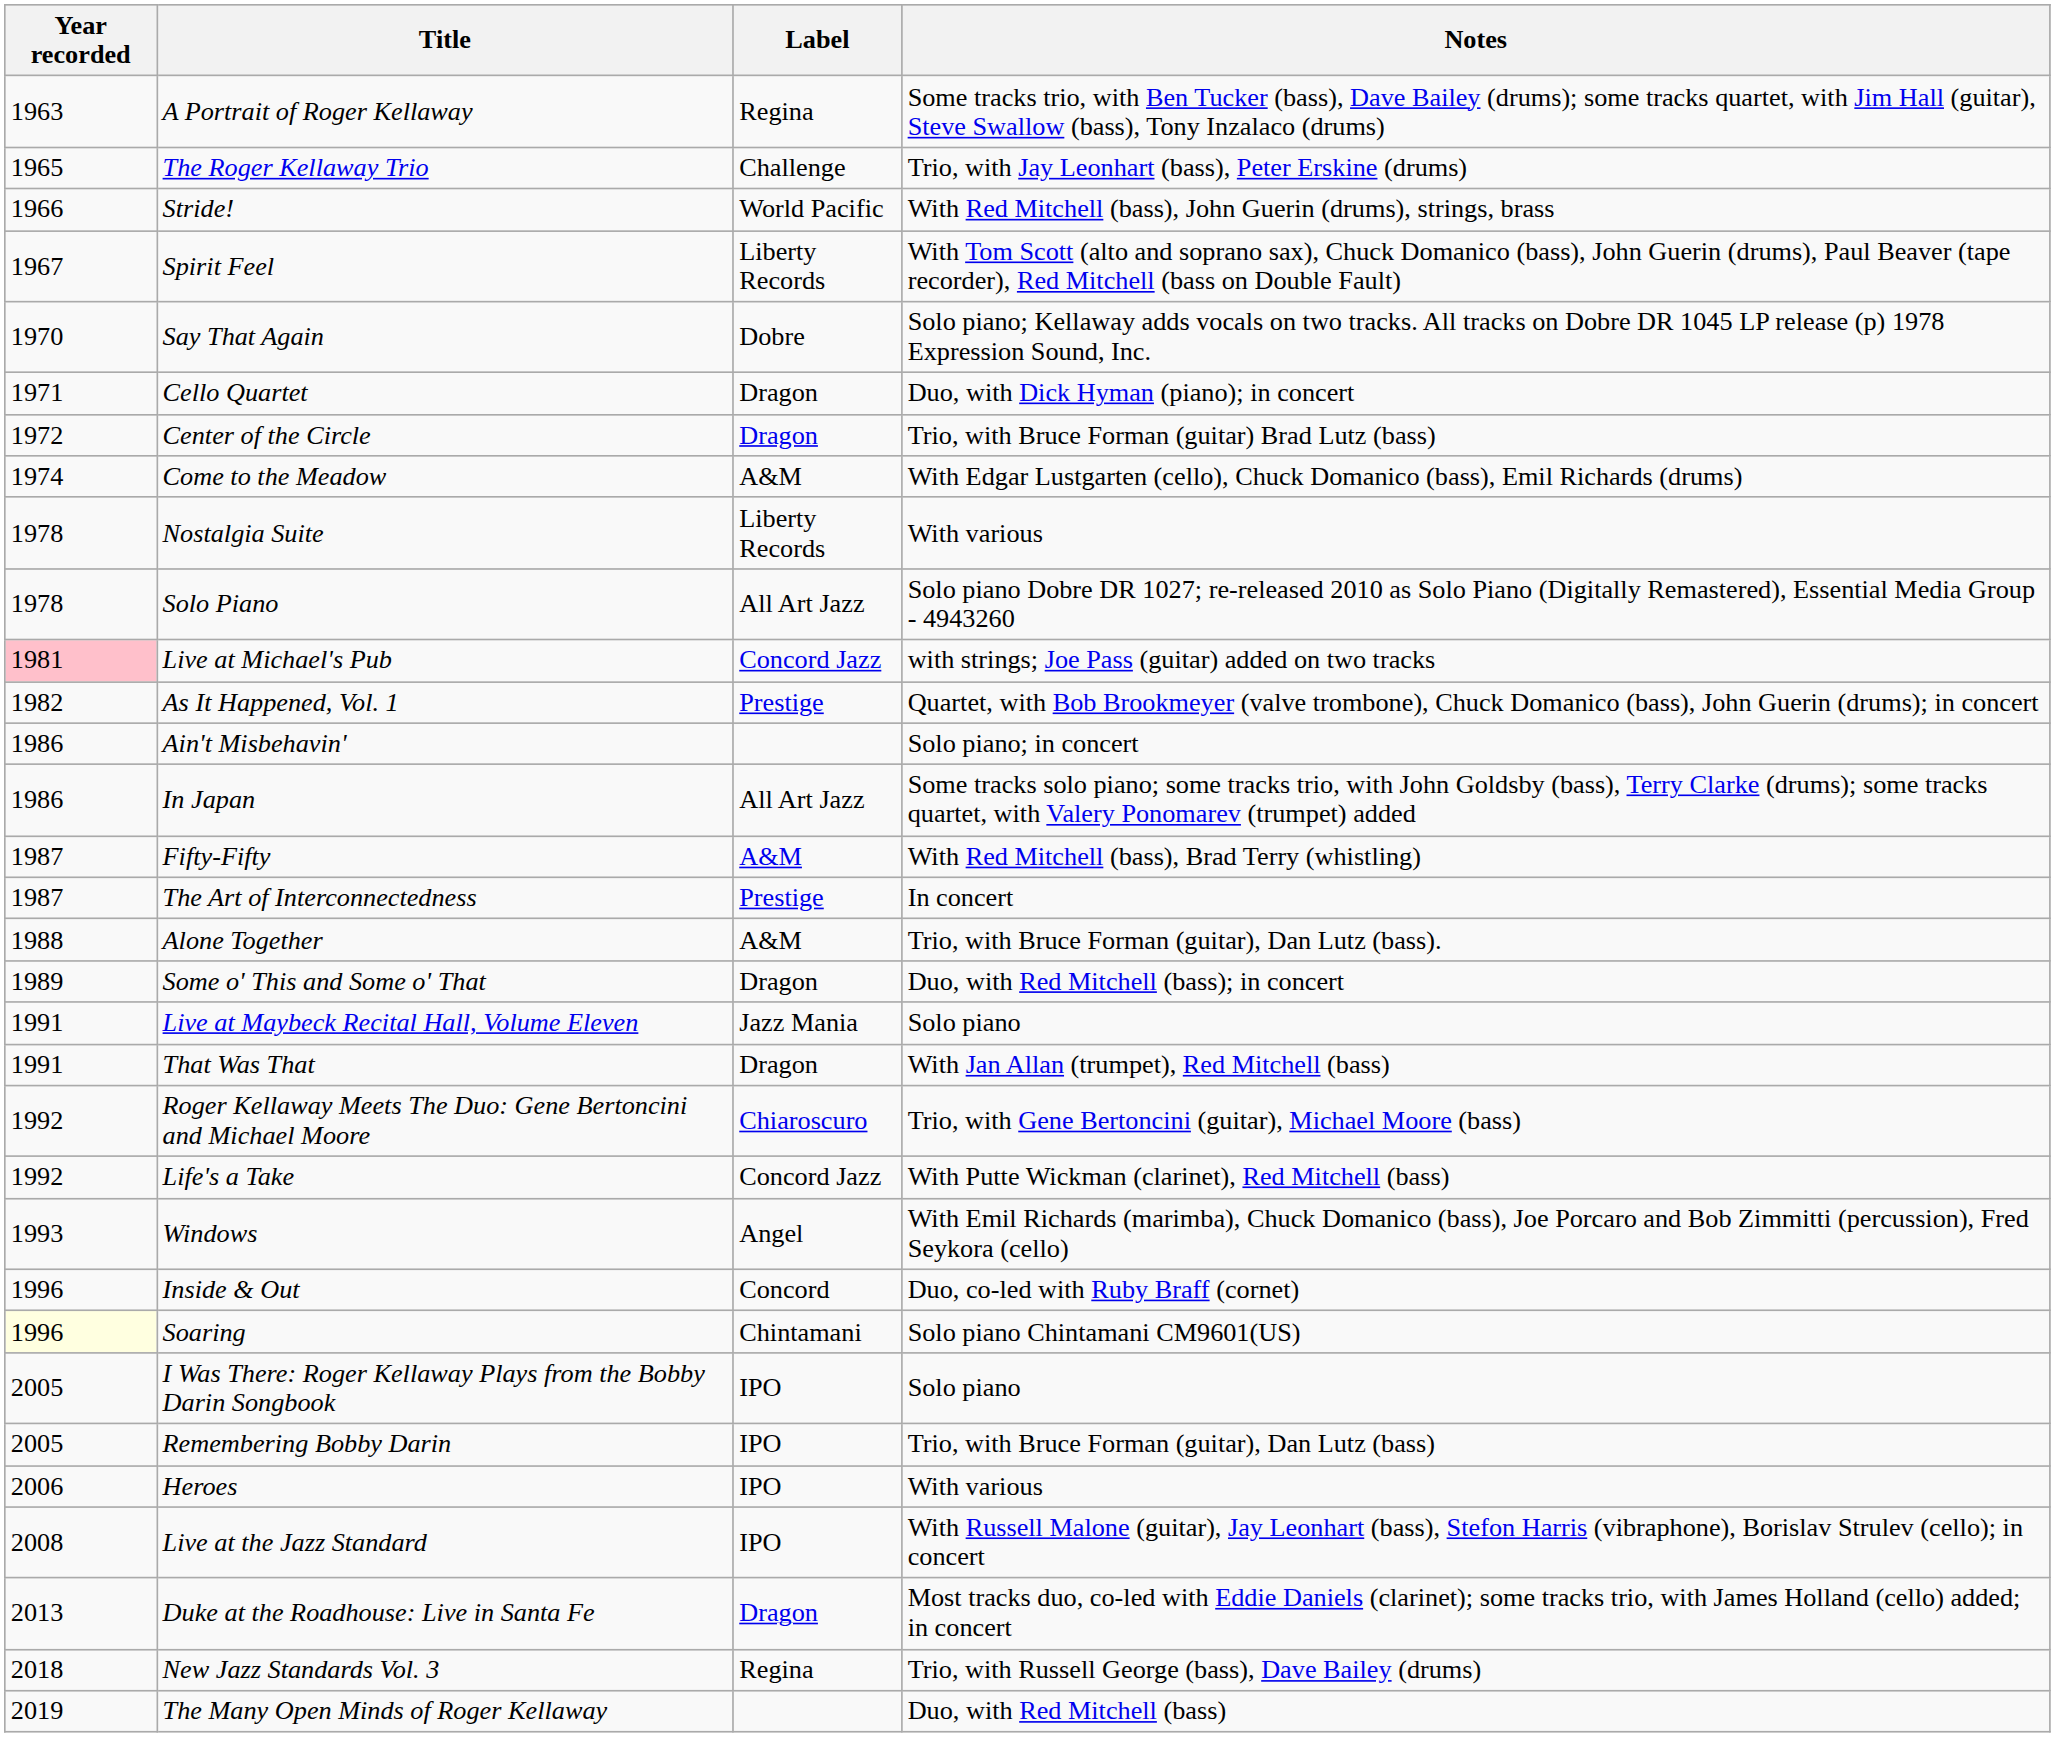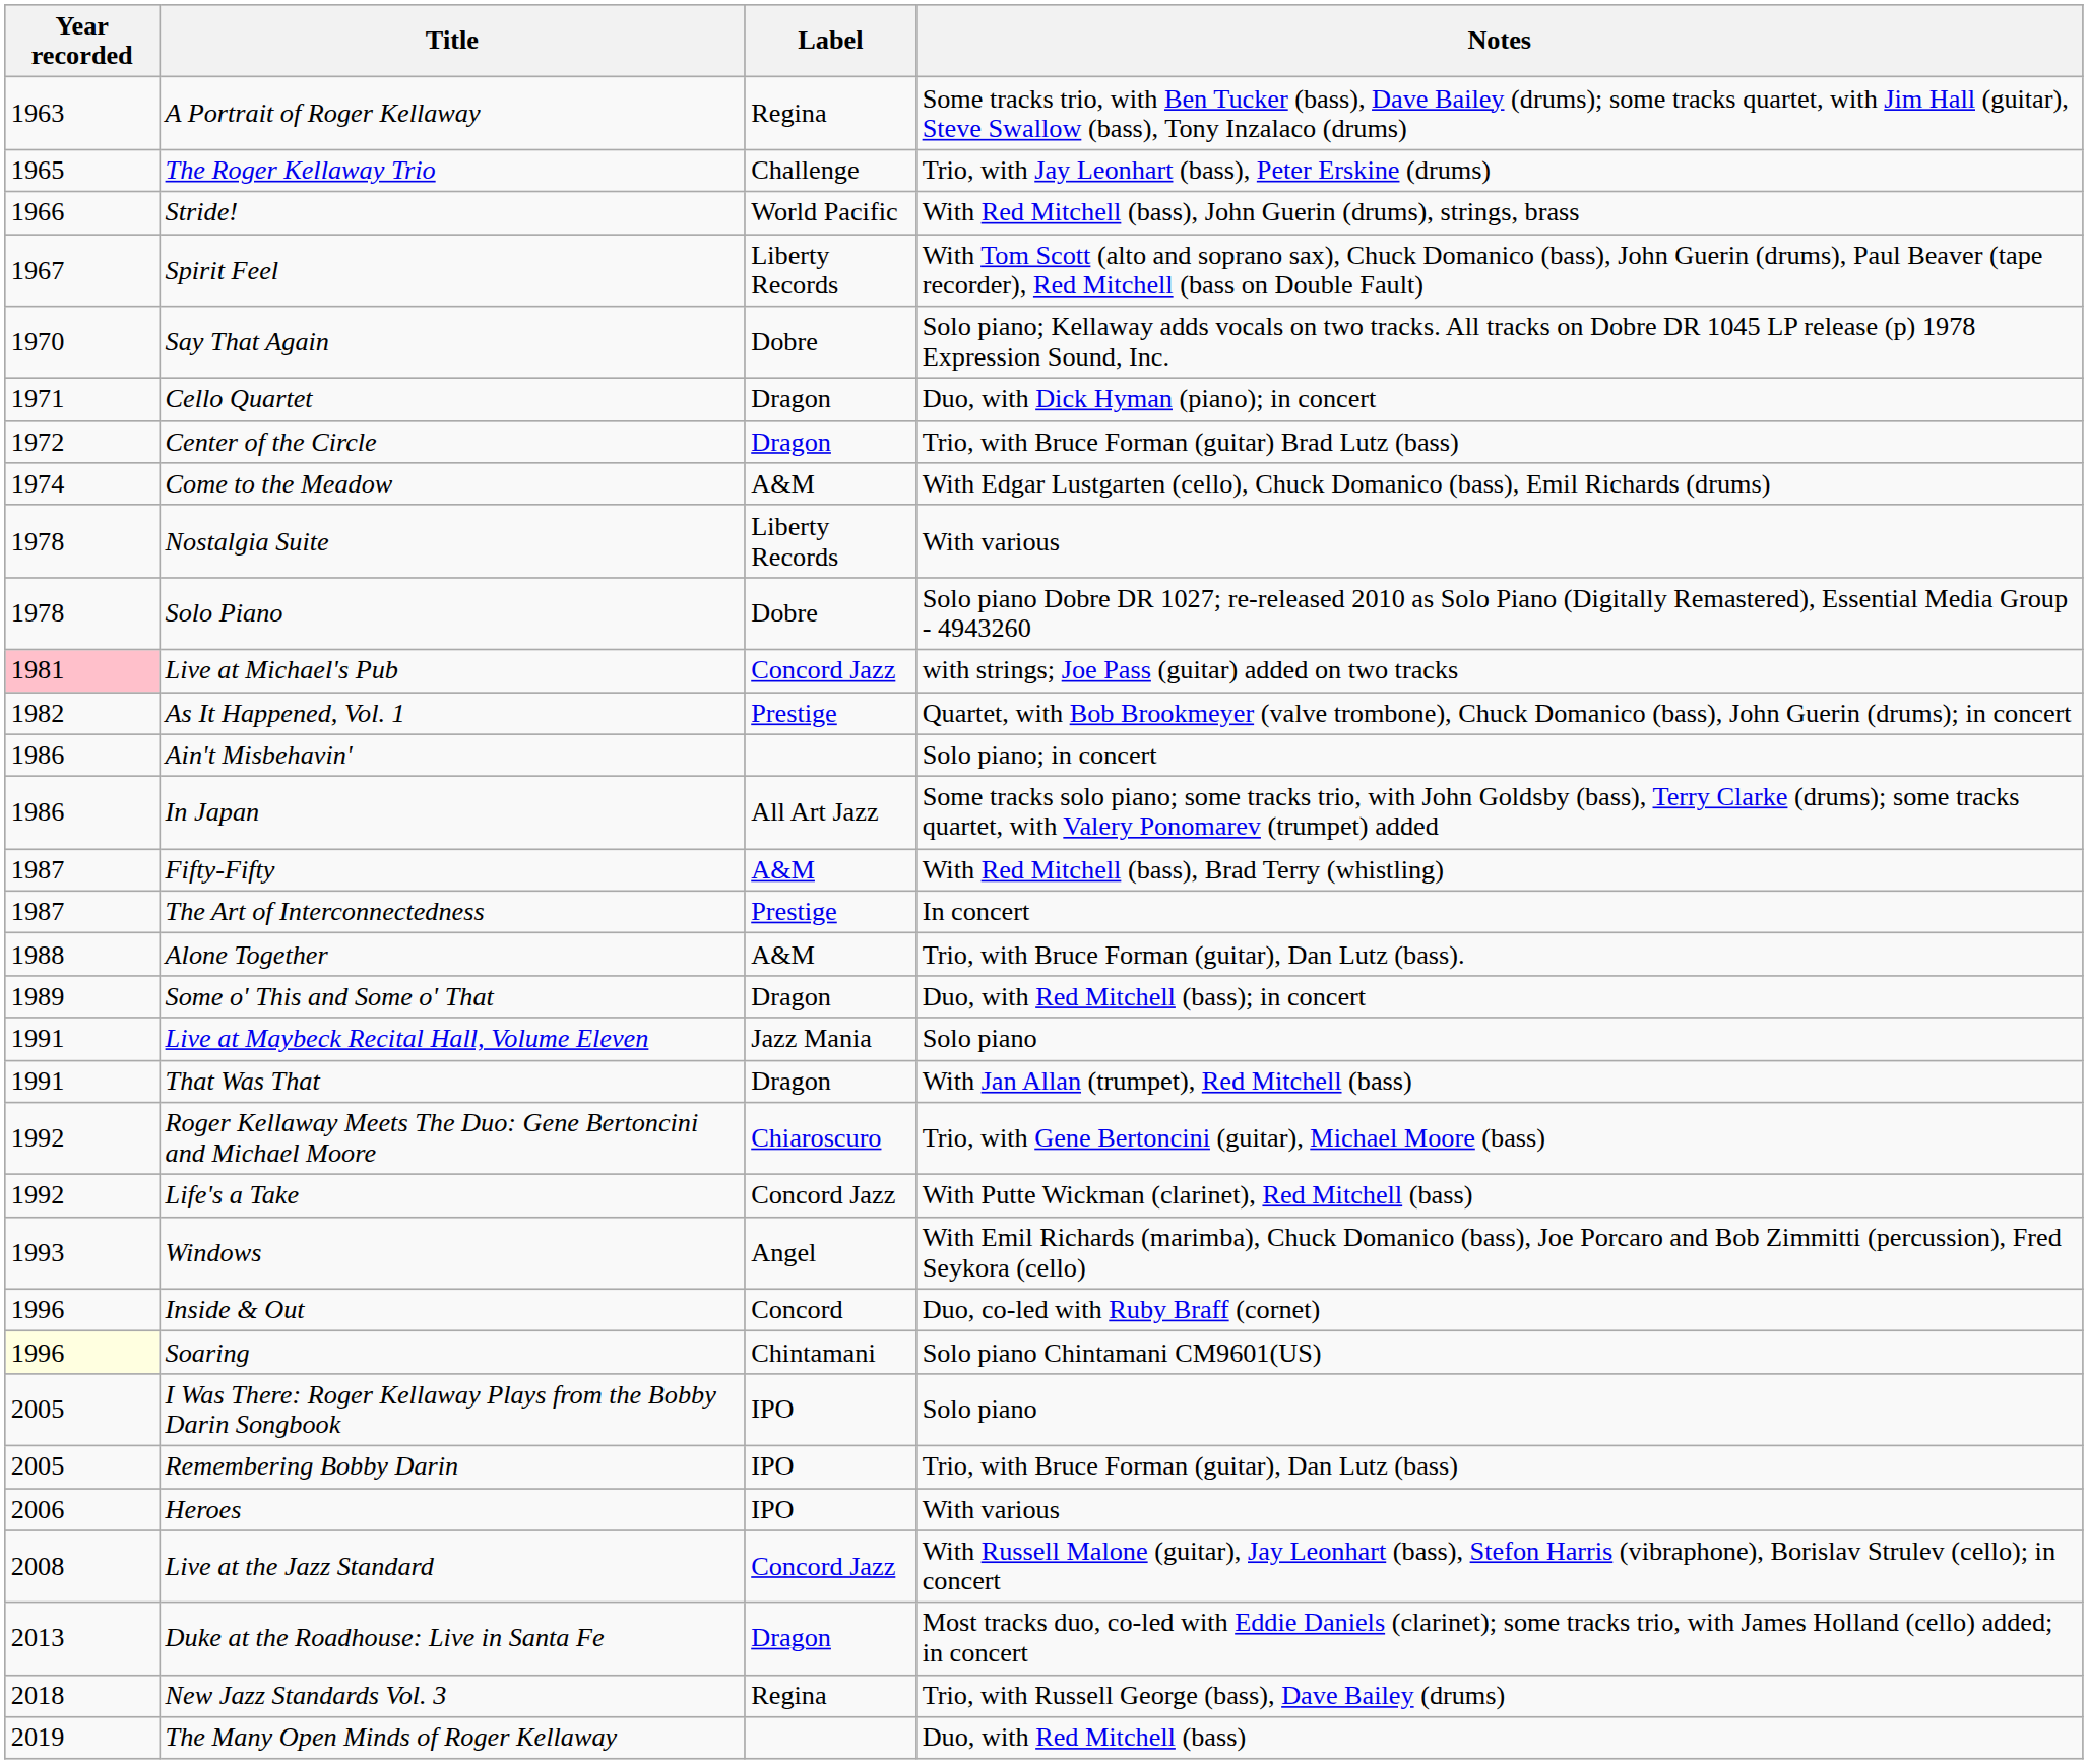 <table class="wikitable sortable">
 <tr>
 <th>Year recorded</th>
 <th>Title</th>
 <th>Label</th>
 <th>Notes</th>
 </tr>
 <tr>
 <td>1963</td>
 <td><em>A Portrait of Roger Kellaway</em></td>
 <td>Regina</td>
 <td>Some tracks trio, with <a href='#'>Ben Tucker</a> (bass), <a href='#'>Dave Bailey</a> (drums); some tracks quartet, with <a href='#'>Jim Hall</a> (guitar), <a href='#'>Steve Swallow</a> (bass), Tony Inzalaco (drums)</td>
 </tr>
 <tr>
 <td>1965</td>
 <td><em><a href='#'>The Roger Kellaway Trio</a></em></td>
 <td>Challenge</td>
 <td>Trio, with <a href='#'>Jay Leonhart</a> (bass), <a href='#'>Peter Erskine</a> (drums)<br></td>
 </tr>
 <tr>
 <td>1966</td>
 <td><em>Stride!</em></td>
 <td>World Pacific</td>
 <td>With <a href='#'>Red Mitchell</a> (bass), John Guerin (drums), strings, brass</td>
 </tr>
 <tr>
 <td>1967</td>
 <td><em>Spirit Feel</em></td>
 <td>Liberty Records</td>
 <td>With <a href='#'>Tom Scott</a> (alto and soprano sax), Chuck Domanico (bass), John Guerin (drums), Paul Beaver (tape recorder), <a href='#'>Red Mitchell</a> (bass on Double Fault)</td>
 </tr>
 <tr>
 <td>1970</td>
 <td><em>Say That Again</em></td>
 <td>Dobre</td>
 <td>Solo piano; Kellaway adds vocals on two tracks. All tracks on Dobre DR 1045 LP release (p) 1978 Expression Sound, Inc.</td>
 </tr>
 <tr>
 <td>1971</td>
 <td><em>Cello Quartet</em></td>
 <td>Dragon</td>
 <td>Duo, with <a href='#'>Dick Hyman</a> (piano); in concert</td>
 </tr>
 <tr>
 <td>1972</td>
 <td><em>Center of the Circle</em></td>
 <td><a href='#'>Dragon</a></td>
 <td>Trio, with Bruce Forman (guitar) Brad Lutz (bass)</td>
 </tr>
 <tr>
 <td>1974</td>
 <td><em>Come to the Meadow</em></td>
 <td>A&M</td>
 <td>With Edgar Lustgarten (cello), Chuck Domanico (bass), Emil Richards (drums)</td>
 </tr>
 <tr>
 <td>1978</td>
 <td><em>Nostalgia Suite</em></td>
 <td>Liberty Records</td>
 <td>With various</td>
 </tr>
 <tr>
 <td>1978</td>
 <td><em>Solo Piano</em></td>
-<td>All Art Jazz</td>
+<td>Dobre</td>
 <td>Solo piano Dobre DR 1027; re-released 2010 as Solo Piano (Digitally Remastered), Essential Media Group - 4943260</td>
 </tr>
 <tr>
 <td style="background: pink;">1981</td>
 <td><em>Live at Michael's Pub</em></td>
 <td><a href='#'>Concord Jazz</a></td>
 <td>with strings; <a href='#'>Joe Pass</a> (guitar) added on two tracks</td>
 </tr>
 <tr>
 <td>1982</td>
 <td><em>As It Happened, Vol. 1</em></td>
 <td><a href='#'>Prestige</a></td>
 <td>Quartet, with <a href='#'>Bob Brookmeyer</a> (valve trombone), Chuck Domanico (bass), John Guerin (drums); in concert</td>
 </tr>
 <tr>
 <td>1986</td>
 <td><em>Ain't Misbehavin' </em></td>
 <td></td>
 <td>Solo piano; in concert</td>
 </tr>
 <tr>
 <td>1986</td>
 <td><em>In Japan</em></td>
 <td>All Art Jazz</td>
 <td>Some tracks solo piano; some tracks trio, with John Goldsby (bass), <a href='#'>Terry Clarke</a> (drums); some tracks quartet, with <a href='#'>Valery Ponomarev</a> (trumpet) added</td>
 </tr>
 <tr>
 <td>1987</td>
 <td><em>Fifty-Fifty</em></td>
 <td><a href='#'>A&M</a></td>
 <td>With <a href='#'>Red Mitchell</a> (bass), Brad Terry (whistling)</td>
 </tr>
 <tr>
 <td>1987</td>
 <td><em>The Art of Interconnectedness</em></td>
 <td><a href='#'>Prestige</a></td>
 <td>In concert</td>
 </tr>
 <tr>
 <td>1988</td>
 <td><em>Alone Together</em></td>
 <td>A&M</td>
 <td>Trio, with Bruce Forman (guitar), Dan Lutz (bass).</td>
 </tr>
 <tr>
 <td>1989</td>
 <td><em>Some o' This and Some o' That</em></td>
 <td>Dragon</td>
 <td>Duo, with <a href='#'>Red Mitchell</a> (bass); in concert</td>
 </tr>
 <tr>
 <td>1991</td>
 <td><em><a href='#'>Live at Maybeck Recital Hall, Volume Eleven</a></em></td>
 <td>Jazz Mania</td>
 <td>Solo piano</td>
 </tr>
 <tr>
 <td>1991</td>
 <td><em>That Was That</em></td>
 <td>Dragon</td>
 <td>With <a href='#'>Jan Allan</a> (trumpet), <a href='#'>Red Mitchell</a> (bass)</td>
 </tr>
 <tr>
 <td>1992</td>
 <td><em>Roger Kellaway Meets The Duo: Gene Bertoncini and Michael Moore</em></td>
 <td><a href='#'>Chiaroscuro</a></td>
 <td>Trio, with <a href='#'>Gene Bertoncini</a> (guitar), <a href='#'>Michael Moore</a> (bass)</td>
 </tr>
 <tr>
 <td>1992</td>
 <td><em>Life's a Take</em></td>
 <td>Concord Jazz</td>
 <td>With Putte Wickman (clarinet), <a href='#'>Red Mitchell</a> (bass)</td>
 </tr>
 <tr>
 <td>1993</td>
 <td><em>Windows</em></td>
 <td>Angel</td>
 <td>With Emil Richards (marimba), Chuck Domanico (bass), Joe Porcaro and Bob Zimmitti (percussion), Fred Seykora (cello)</td>
 </tr>
 <tr>
 <td>1996</td>
 <td><em>Inside & Out</em></td>
 <td>Concord</td>
 <td>Duo, co-led with <a href='#'>Ruby Braff</a> (cornet)</td>
 </tr>
 <tr>
 <td style="background: lightyellow;">1996</td>
 <td><em>Soaring</em></td>
 <td>Chintamani</td>
 <td>Solo piano Chintamani CM9601(US)</td>
 </tr>
 <tr>
 <td>2005</td>
 <td><em>I Was There: Roger Kellaway Plays from the Bobby Darin Songbook</em></td>
 <td>IPO</td>
 <td>Solo piano</td>
 </tr>
 <tr>
 <td>2005</td>
 <td><em>Remembering Bobby Darin</em></td>
 <td>IPO</td>
 <td>Trio, with Bruce Forman (guitar), Dan Lutz (bass)</td>
 </tr>
 <tr>
 <td>2006</td>
 <td><em>Heroes</em></td>
 <td>IPO</td>
 <td>With various</td>
 </tr>
 <tr>
 <td>2008</td>
 <td><em>Live at the Jazz Standard</em></td>
-<td>IPO</td>
+<td><a href='#'>Concord Jazz</a></td>
 <td>With <a href='#'>Russell Malone</a> (guitar), <a href='#'>Jay Leonhart</a> (bass), <a href='#'>Stefon Harris</a> (vibraphone), Borislav Strulev (cello); in concert</td>
 </tr>
 <tr>
 <td>2013</td>
 <td><em>Duke at the Roadhouse: Live in Santa Fe</em></td>
 <td><a href='#'>Dragon</a></td>
 <td>Most tracks duo, co-led with <a href='#'>Eddie Daniels</a> (clarinet); some tracks trio, with James Holland (cello) added; in concert</td>
 </tr>
 <tr>
 <td>2018</td>
 <td><em>New Jazz Standards Vol. 3</em></td>
 <td>Regina</td>
 <td>Trio, with Russell George (bass), <a href='#'>Dave Bailey</a> (drums)</td>
 </tr>
 <tr>
 <td>2019</td>
 <td><em>The Many Open Minds of Roger Kellaway</em></td>
 <td></td>
 <td>Duo, with <a href='#'>Red Mitchell</a> (bass)</td>
 </tr>
 </table>
